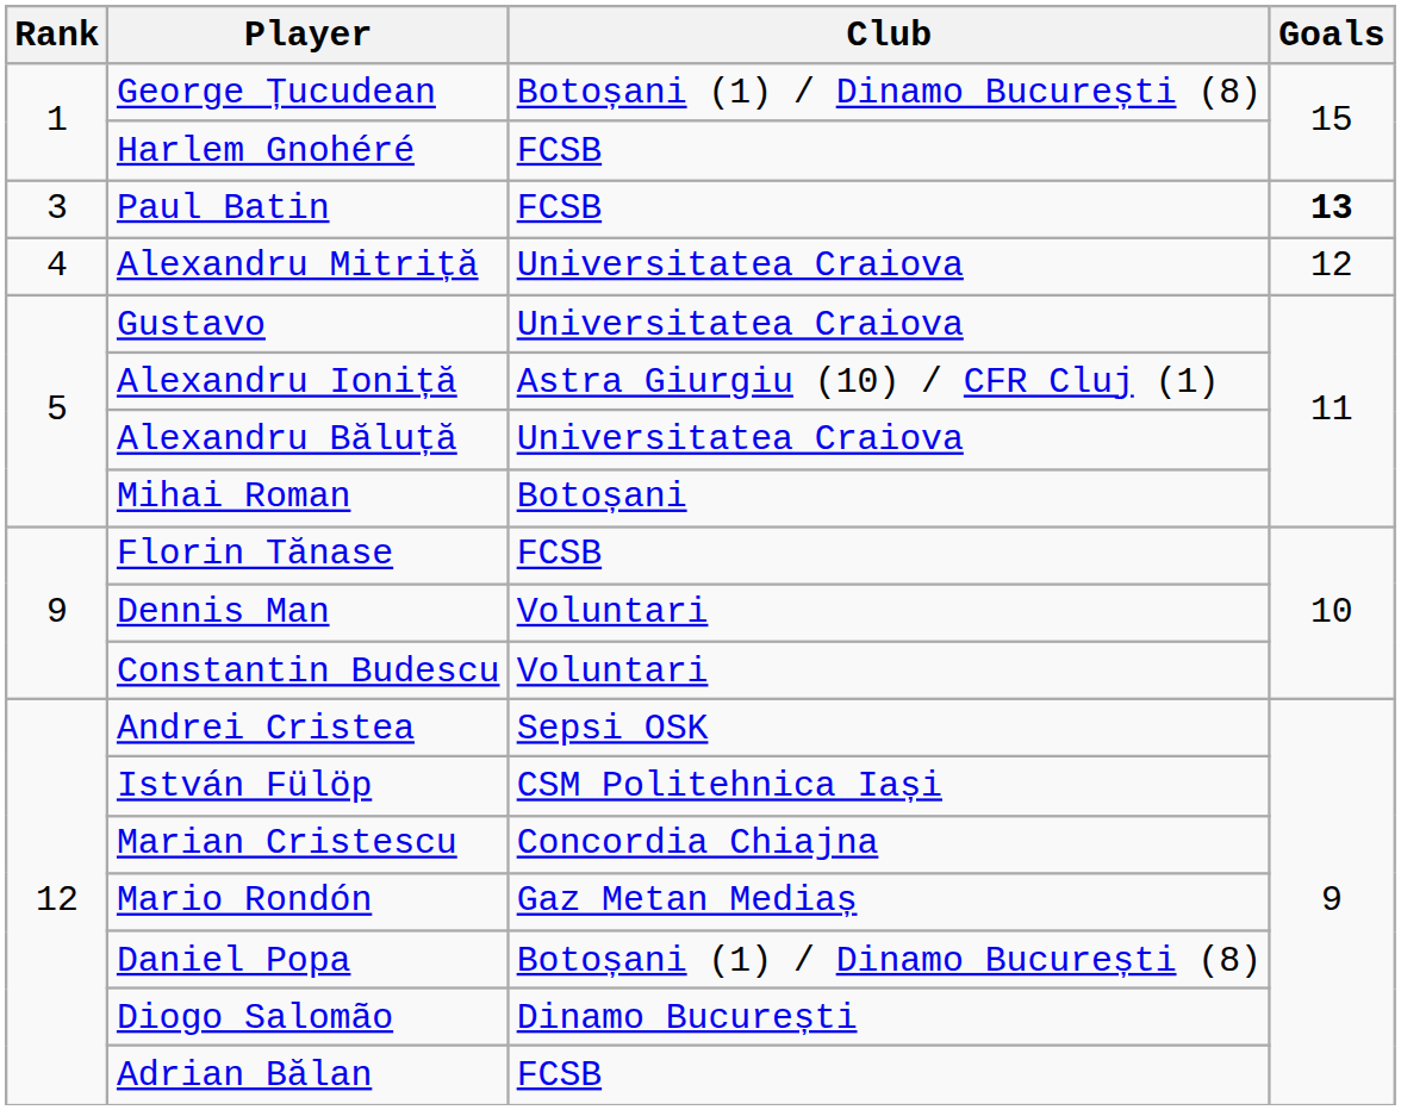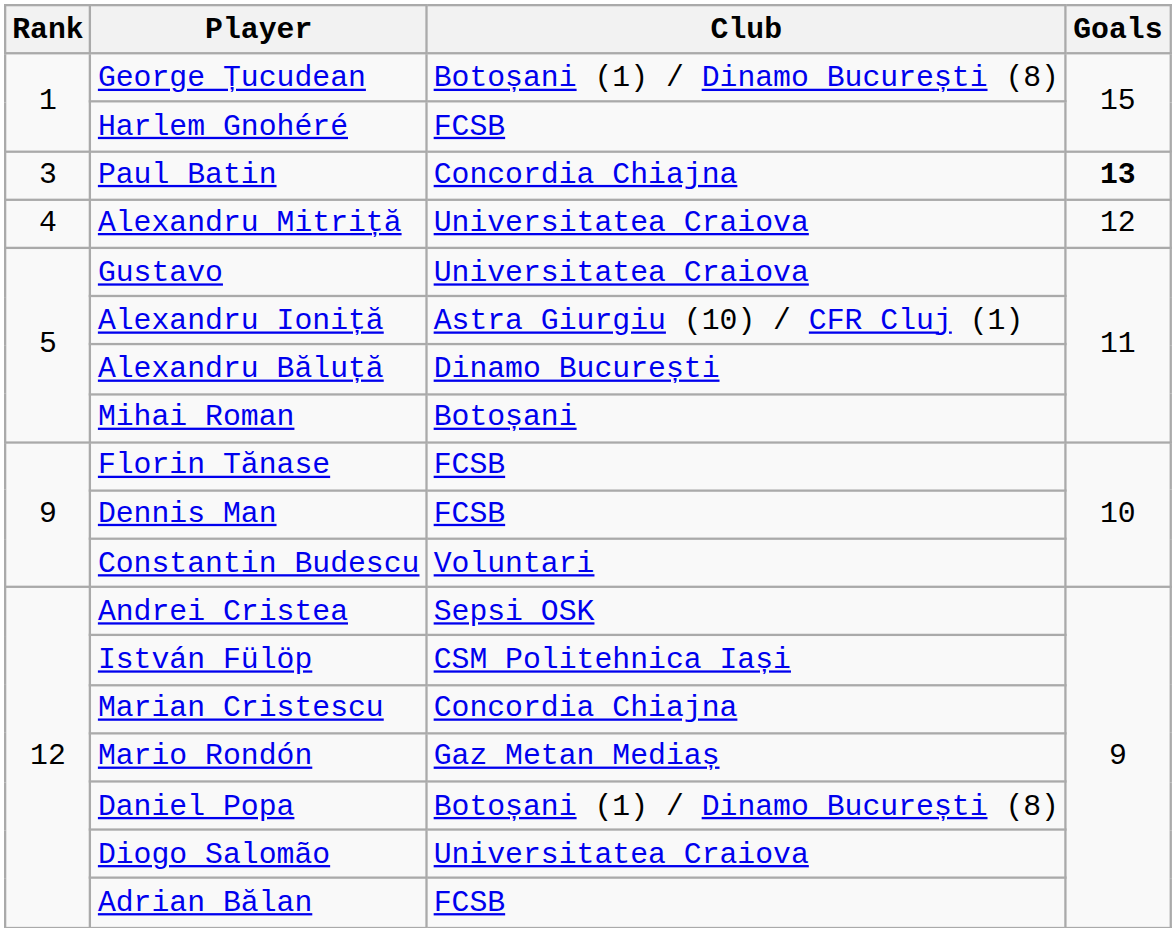 <table class="wikitable">
 <tr>
 <th>Rank</th>
 <th>Player</th>
 <th>Club</th>
 <th>Goals</th>
 </tr>
 <tr>
 <td rowspan=2 align=center>1</td>
 <td> <a href='#'>George Țucudean</a></td>
 <td><a href='#'>Botoșani</a> (1) / <a href='#'>Dinamo București</a> (8)</td>
 <td rowspan=2 align=center>15</td>
 </tr>
 <tr>
 <td> <a href='#'>Harlem Gnohéré</a></td>
 <td><a href='#'>FCSB</a></td>
 </tr>
 <tr>
 <td rowspan=1 align=center>3</td>
 <td> <a href='#'>Paul Batin</a></td>
-<td><a href='#'>FCSB</a></td>
+<td><a href='#'>Concordia Chiajna</a></td>
 <td rowspan=1 align=center><strong>13</strong></td>
 </tr>
 <tr>
 <td rowspan=1 align=center>4</td>
 <td> <a href='#'>Alexandru Mitriță</a></td>
 <td><a href='#'>Universitatea Craiova</a></td>
 <td rowspan=1 align=center>12</td>
 </tr>
 <tr>
 <td rowspan=4 align=center>5</td>
 <td> <a href='#'>Gustavo</a></td>
 <td><a href='#'>Universitatea Craiova</a></td>
 <td rowspan=4 align=center>11</td>
 </tr>
 <tr>
 <td> <a href='#'>Alexandru Ioniță</a></td>
 <td><a href='#'>Astra Giurgiu</a> (10) / <a href='#'>CFR Cluj</a> (1)</td>
 </tr>
 <tr>
 <td> <a href='#'>Alexandru Băluță</a></td>
-<td><a href='#'>Universitatea Craiova</a></td>
+<td><a href='#'>Dinamo București</a></td>
 </tr>
 <tr>
 <td> <a href='#'>Mihai Roman</a></td>
 <td><a href='#'>Botoșani</a></td>
 </tr>
 <tr>
 <td rowspan=3 align=center>9</td>
 <td> <a href='#'>Florin Tănase</a></td>
 <td><a href='#'>FCSB</a></td>
 <td rowspan=3 align=center>10</td>
 </tr>
 <tr>
 <td> <a href='#'>Dennis Man</a></td>
-<td><a href='#'>Voluntari</a></td>
+<td><a href='#'>FCSB</a></td>
 </tr>
 <tr>
 <td> <a href='#'>Constantin Budescu</a></td>
 <td><a href='#'>Voluntari</a></td>
 </tr>
 <tr>
 <td rowspan=7 align=center>12</td>
 <td> <a href='#'>Andrei Cristea</a></td>
 <td><a href='#'>Sepsi OSK</a></td>
 <td rowspan=7 align=center>9</td>
 </tr>
 <tr>
 <td> <a href='#'>István Fülöp</a></td>
 <td><a href='#'>CSM Politehnica Iași</a></td>
 </tr>
 <tr>
 <td> <a href='#'>Marian Cristescu</a></td>
 <td><a href='#'>Concordia Chiajna</a></td>
 </tr>
 <tr>
 <td> <a href='#'>Mario Rondón</a></td>
 <td><a href='#'>Gaz Metan Mediaș</a></td>
 </tr>
 <tr>
 <td> <a href='#'>Daniel Popa</a></td>
 <td><a href='#'>Botoșani</a> (1) / <a href='#'>Dinamo București</a> (8)</td>
 </tr>
 <tr>
 <td> <a href='#'>Diogo Salomão</a></td>
-<td><a href='#'>Dinamo București</a></td>
+<td><a href='#'>Universitatea Craiova</a></td>
 </tr>
 <tr>
 <td> <a href='#'>Adrian Bălan</a></td>
 <td><a href='#'>FCSB</a></td>
 </tr>
 </table>
